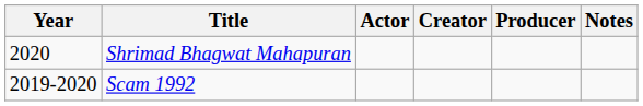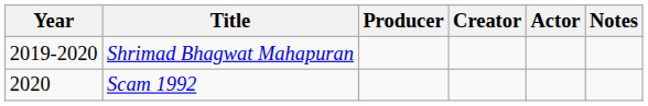 <table class="wikitable">
 <tr>
 <th>Year</th>
 <th>Title</th>
+<th>Producer</th>
+<th>Creator</th>
 <th>Actor</th>
-<th>Creator</th>
-<th>Producer</th>
 <th>Notes</th>
 </tr>
 <tr>
-<td>2020</td>
+<td>2019-2020</td>
 <td><em><a href='#'>Shrimad Bhagwat Mahapuran</a></em></td>
 <td></td>
 <td></td>
 <td></td>
 <td></td>
 </tr>
 <tr>
-<td>2019-2020</td>
+<td>2020</td>
 <td><em><a href='#'>Scam 1992</a></em></td>
 <td></td>
 <td></td>
 <td></td>
 <td></td>
 </tr>
 </table>
